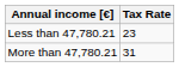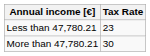 <table class="wikitable">
 <tr>
 <th>Annual income [€]</th>
 <th>Tax Rate</th>
 </tr>
 <tr>
 <td>Less than 47,780.21</td>
 <td>23</td>
 </tr>
 <tr>
 <td>More than 47,780.21</td>
-<td>31</td>
+<td>30</td>
 </tr>
 </table>
